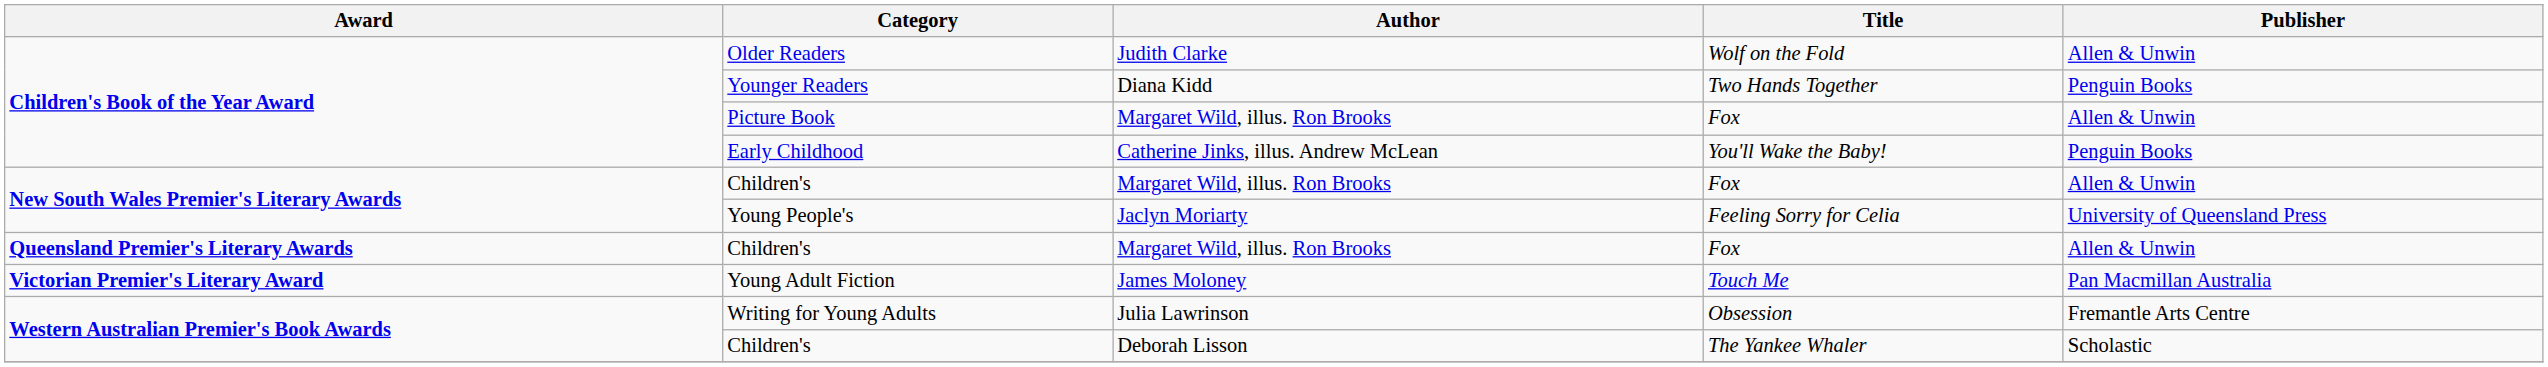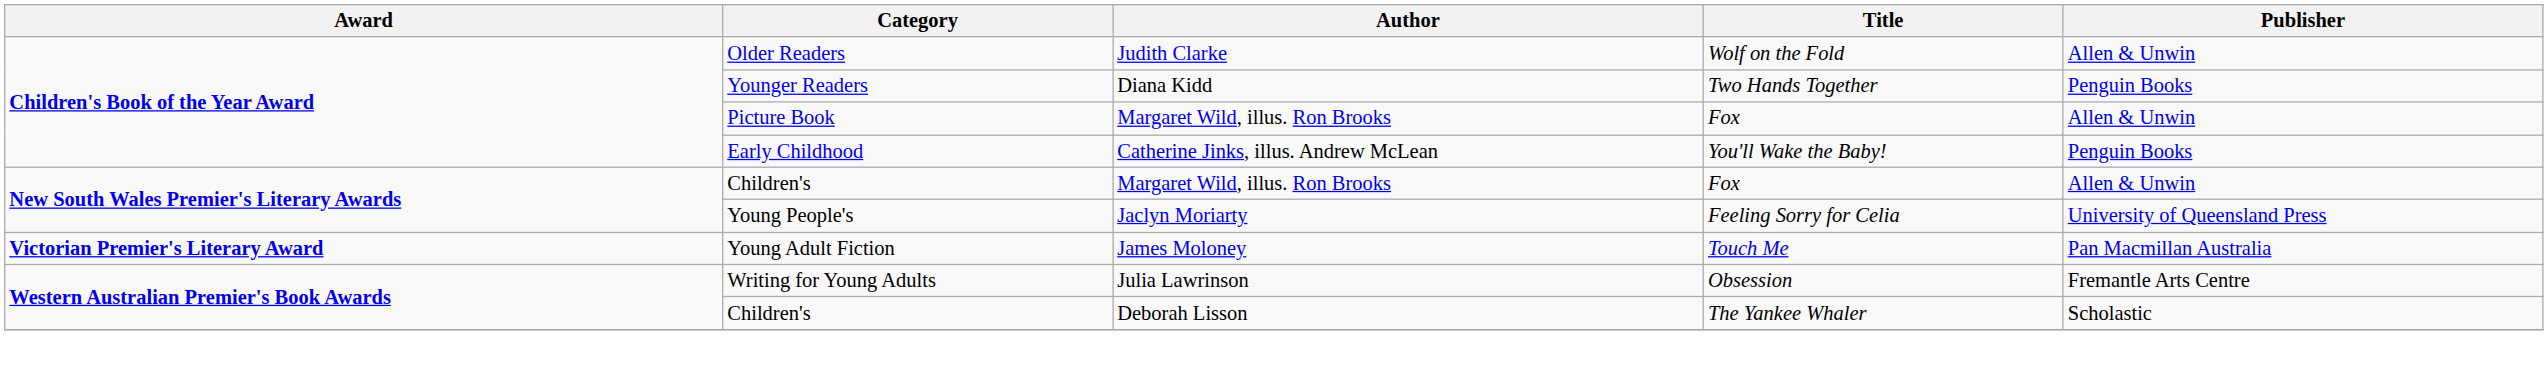 <table class="wikitable" width=100%>
 <tr>
 <th>Award</th>
 <th>Category</th>
 <th>Author</th>
 <th>Title</th>
 <th>Publisher</th>
 </tr>
 <tr>
 <td rowspan=4><strong><a href='#'>Children's Book of the Year Award</a></strong></td>
 <td><a href='#'>Older Readers</a></td>
 <td><a href='#'>Judith Clarke</a></td>
 <td><em>Wolf on the Fold</em></td>
 <td><a href='#'>Allen & Unwin</a></td>
 </tr>
 <tr>
 <td><a href='#'>Younger Readers</a></td>
 <td>Diana Kidd</td>
 <td><em>Two Hands Together</em></td>
 <td><a href='#'>Penguin Books</a></td>
 </tr>
 <tr>
 <td><a href='#'>Picture Book</a></td>
 <td><a href='#'>Margaret Wild</a>, illus. <a href='#'>Ron Brooks</a></td>
 <td><em>Fox</em></td>
 <td><a href='#'>Allen & Unwin</a></td>
 </tr>
 <tr>
 <td><a href='#'>Early Childhood</a></td>
 <td><a href='#'>Catherine Jinks</a>, illus. Andrew McLean</td>
 <td><em>You'll Wake the Baby!</em></td>
 <td><a href='#'>Penguin Books</a></td>
 </tr>
 <tr>
 <td rowspan=2><strong><a href='#'>New South Wales Premier's Literary Awards</a></strong></td>
 <td>Children's</td>
 <td><a href='#'>Margaret Wild</a>, illus. <a href='#'>Ron Brooks</a></td>
 <td><em>Fox</em></td>
 <td><a href='#'>Allen & Unwin</a></td>
 </tr>
 <tr>
 <td>Young People's</td>
 <td><a href='#'>Jaclyn Moriarty</a></td>
 <td><em>Feeling Sorry for Celia</em></td>
 <td><a href='#'>University of Queensland Press</a></td>
 </tr>
 <tr>
-<td><strong><a href='#'>Queensland Premier's Literary Awards</a></strong></td>
-<td>Children's</td>
-<td><a href='#'>Margaret Wild</a>, illus. <a href='#'>Ron Brooks</a></td>
-<td><em>Fox</em></td>
-<td><a href='#'>Allen & Unwin</a></td>
-</tr>
-<tr>
 <td><strong><a href='#'>Victorian Premier's Literary Award</a></strong></td>
 <td>Young Adult Fiction</td>
 <td><a href='#'>James Moloney</a></td>
 <td><em><a href='#'>Touch Me</a></em></td>
 <td><a href='#'>Pan Macmillan Australia</a></td>
 </tr>
 <tr>
 <td rowspan=2><strong><a href='#'>Western Australian Premier's Book Awards</a></strong></td>
 <td>Writing for Young Adults</td>
 <td>Julia Lawrinson</td>
 <td><em>Obsession</em></td>
 <td>Fremantle Arts Centre</td>
 </tr>
 <tr>
 <td>Children's</td>
 <td>Deborah Lisson</td>
 <td><em>The Yankee Whaler</em></td>
 <td>Scholastic</td>
 </tr>
 <tr>
 </tr>
 </table>
